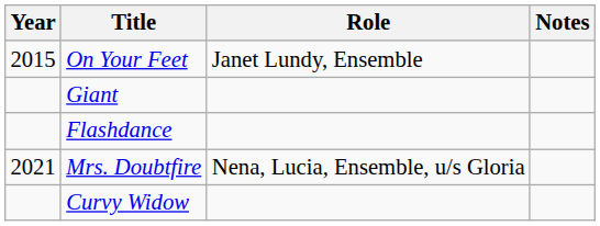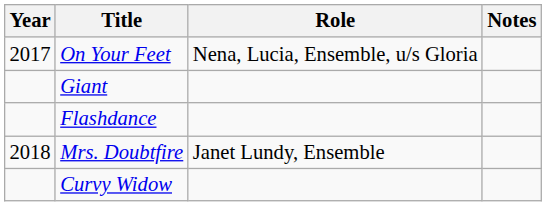 <table class="wikitable">
 <tr>
 <th>Year</th>
 <th>Title</th>
 <th>Role</th>
 <th>Notes</th>
 </tr>
 <tr>
-<td>2015</td>
+<td>2017</td>
 <td><em><a href='#'>On Your Feet</a></em></td>
-<td>Janet Lundy, Ensemble</td>
+<td>Nena, Lucia, Ensemble, u/s Gloria</td>
 <td></td>
 </tr>
 <tr>
 <td></td>
 <td><em><a href='#'>Giant</a></em></td>
 <td></td>
 <td></td>
 </tr>
 <tr>
 <td></td>
 <td><em><a href='#'>Flashdance</a></em></td>
 <td></td>
 <td></td>
 </tr>
 <tr>
-<td>2021</td>
+<td>2018</td>
 <td><em><a href='#'>Mrs. Doubtfire</a></em></td>
-<td>Nena, Lucia, Ensemble, u/s Gloria</td>
+<td>Janet Lundy, Ensemble</td>
 <td></td>
 </tr>
 <tr>
 <td></td>
 <td><em><a href='#'>Curvy Widow</a></em></td>
 <td></td>
 <td></td>
 </tr>
 </table>
